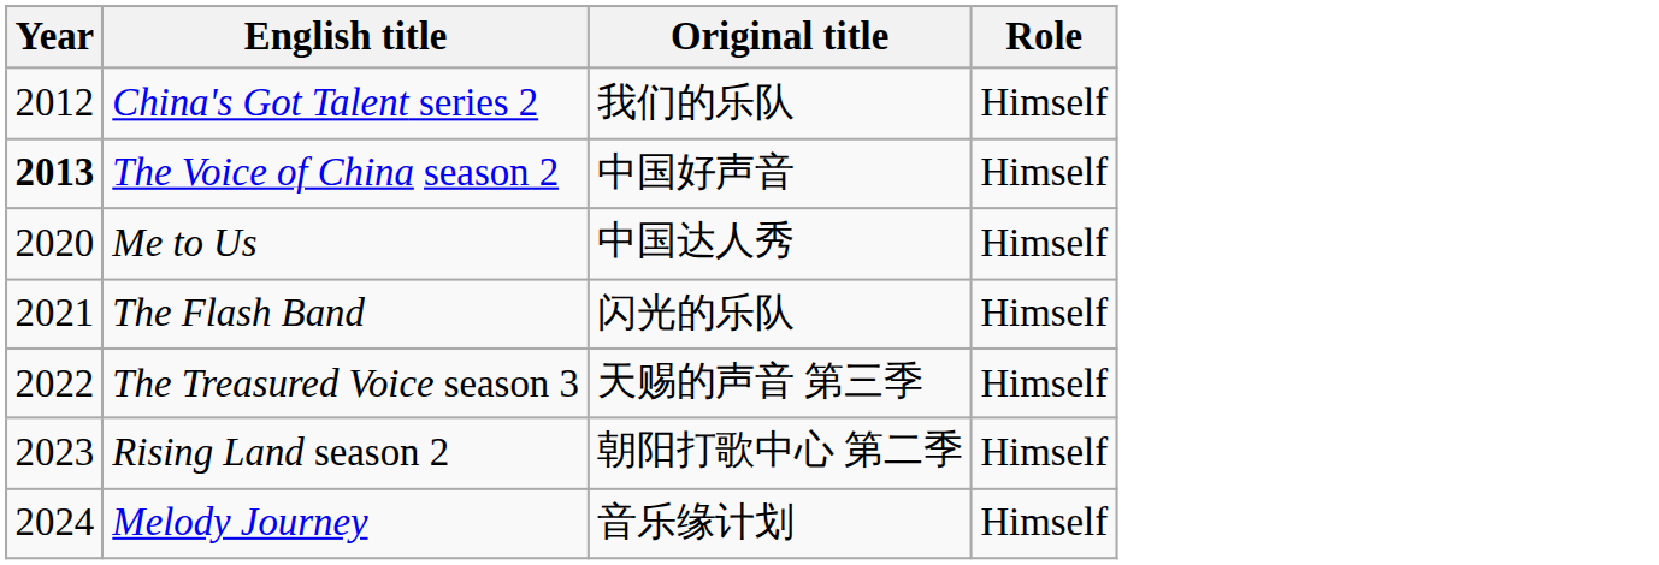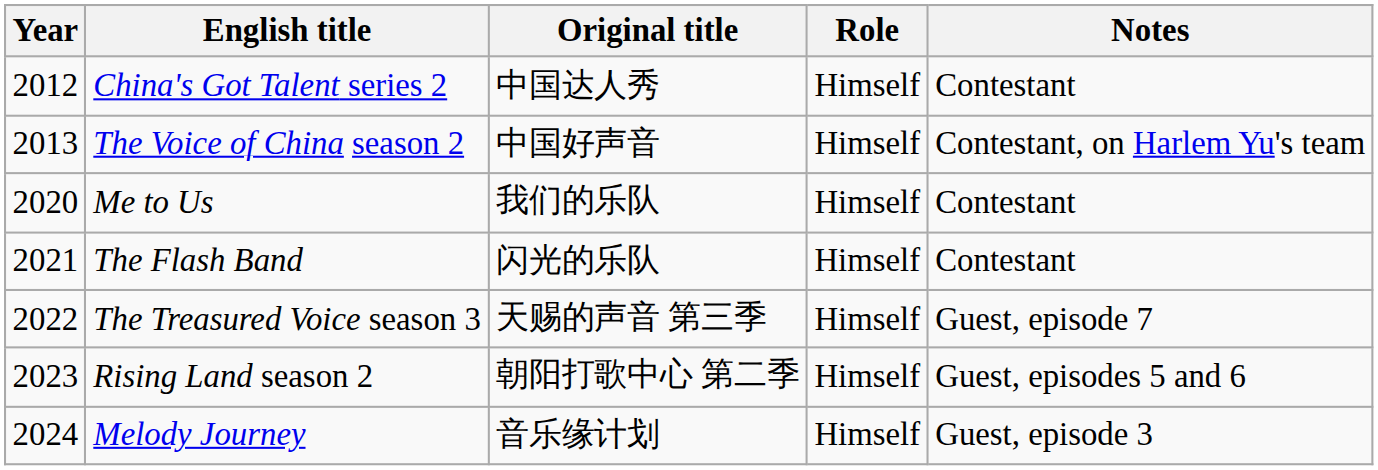 <table class="wikitable">
 <tr>
 <th>Year</th>
 <th>English title</th>
 <th>Original title</th>
 <th>Role</th>
+<th>Notes</th>
 </tr>
 <tr>
 <td>2012</td>
 <td><a href='#'><em>China's Got Talent</em> series 2</a></td>
-<td>我们的乐队</td>
+<td>中国达人秀</td>
 <td>Himself</td>
+<td>Contestant</td>
 </tr>
 <tr>
-<td><strong>2013</strong></td>
+<td>2013</td>
 <td><em><a href='#'>The Voice of China</a></em> <a href='#'>season 2</a></td>
 <td>中国好声音</td>
 <td>Himself</td>
+<td>Contestant, on <a href='#'>Harlem Yu</a>'s team</td>
 </tr>
 <tr>
 <td>2020</td>
 <td><em>Me to Us</em></td>
-<td>中国达人秀</td>
+<td>我们的乐队</td>
 <td>Himself</td>
+<td>Contestant</td>
 </tr>
 <tr>
 <td>2021</td>
 <td><em>The Flash Band</em></td>
 <td>闪光的乐队</td>
 <td>Himself</td>
+<td>Contestant</td>
 </tr>
 <tr>
 <td>2022</td>
 <td><em>The Treasured Voice</em> season 3</td>
 <td>天赐的声音 第三季</td>
 <td>Himself</td>
+<td>Guest, episode 7</td>
 </tr>
 <tr>
 <td>2023</td>
 <td><em>Rising Land</em> season 2</td>
 <td>朝阳打歌中心 第二季</td>
 <td>Himself</td>
+<td>Guest, episodes 5 and 6</td>
 </tr>
 <tr>
 <td>2024</td>
 <td><em><a href='#'>Melody Journey</a></em></td>
 <td>音乐缘计划</td>
 <td>Himself</td>
+<td>Guest, episode 3</td>
 </tr>
 </table>
